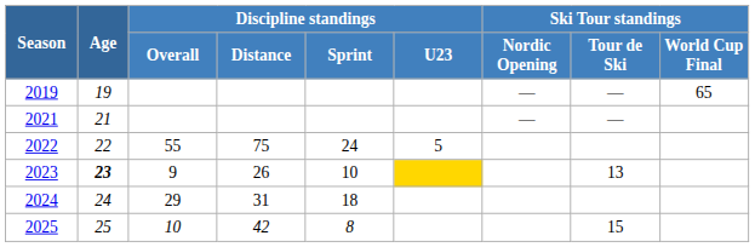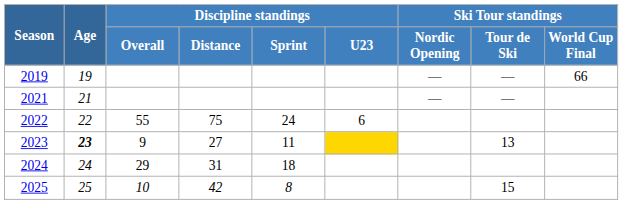 <table class="wikitable" style="font-size:95%; text-align:center; border:grey solid 1px; border-collapse:collapse; background:#ffffff;">
 <tr>
 <th style="background-color:#369; color:white; width:60px;" rowspan="2"> Season </th>
 <th style="background-color:#369; color:white; width:40px;" rowspan="2"> Age </th>
 <th style="background-color:#4180be; color:white;" colspan="4">Discipline standings</th>
 <th style="background-color:#4180be; color:white;" colspan="3">Ski Tour standings</th>
 </tr>
 <tr>
 <th style="background-color:#4180be; color:white; width:75px;">Overall</th>
 <th style="background-color:#4180be; color:white; width:75px;">Distance</th>
 <th style="background-color:#4180be; color:white; width:75px;">Sprint</th>
 <th style="background-color:#4180be; color:white; width:75px;">U23</th>
 <th style="background-color:#4180be; color:white; width:75px;">Nordic<br>Opening</th>
 <th style="background-color:#4180be; color:white; width:75px;">Tour de<br>Ski</th>
 <th style="background-color:#4180be; color:white; width:75px;">World Cup<br>Final</th>
 </tr>
 <tr>
 <td><a href='#'>2019</a></td>
 <td><em>19</em></td>
 <td></td>
 <td></td>
 <td></td>
 <td></td>
 <td>—</td>
 <td>—</td>
-<td>65</td>
+<td>66</td>
 </tr>
 <tr>
 <td><a href='#'>2021</a></td>
 <td><em>21</em></td>
 <td></td>
 <td></td>
 <td></td>
 <td></td>
 <td>—</td>
 <td>—</td>
 <td></td>
 </tr>
 <tr>
 <td><a href='#'>2022</a></td>
 <td><em>22</em></td>
 <td>55</td>
 <td>75</td>
 <td>24</td>
-<td>5</td>
+<td>6</td>
 <td></td>
 <td></td>
 <td></td>
 </tr>
 <tr>
 <td><a href='#'>2023</a></td>
 <td><strong><em>23</em></strong></td>
 <td>9</td>
-<td>26</td>
-<td>10</td>
+<td>27</td>
+<td>11</td>
 <td style="background:gold;"></td>
 <td></td>
 <td>13</td>
 <td></td>
 </tr>
 <tr>
 <td><a href='#'>2024</a></td>
 <td><em>24</em></td>
 <td>29</td>
 <td>31</td>
 <td>18</td>
 <td></td>
 <td></td>
 <td></td>
 <td></td>
 </tr>
 <tr>
 <td><a href='#'>2025</a></td>
 <td><em>25</em></td>
 <td><em>10</em></td>
 <td><em>42</em></td>
 <td><em>8</em></td>
 <td></td>
 <td></td>
 <td>15</td>
 <td></td>
 </tr>
 </table>
